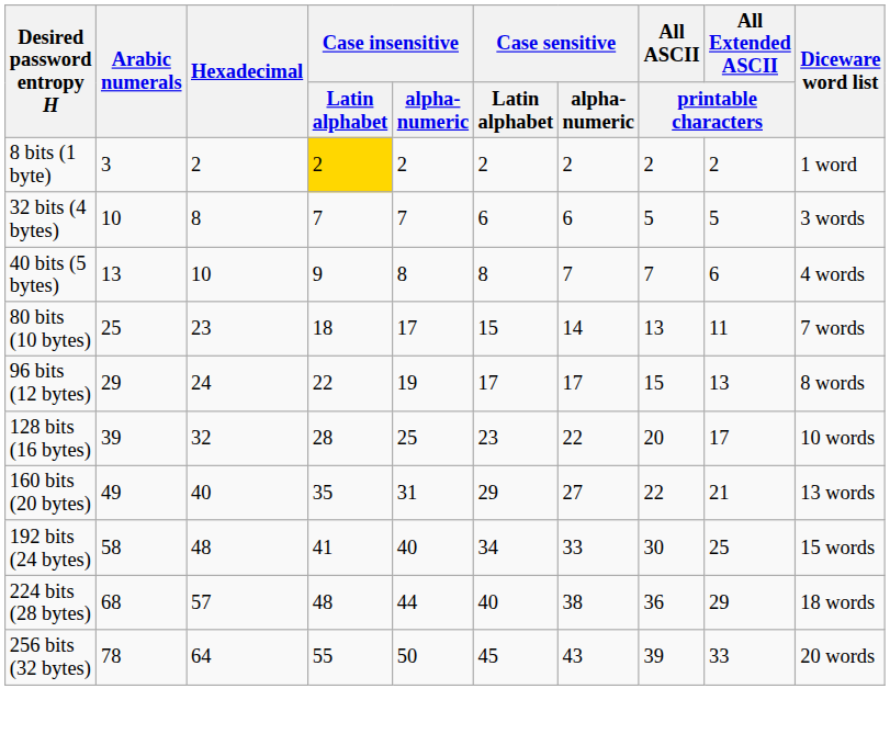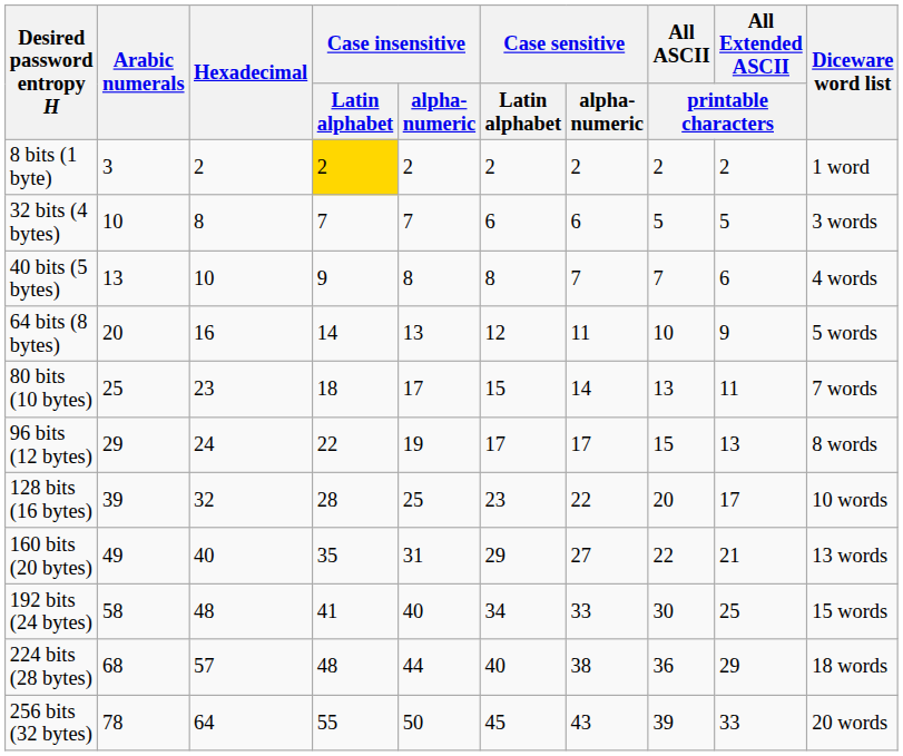 <table class="wikitable">
 <tr>
 <th rowspan=2>Desired password<br>entropy <em>H</em></th>
 <th rowspan=2><a href='#'>Arabic<br>numerals</a></th>
 <th rowspan=2><a href='#'>Hexadecimal</a></th>
 <th colspan=2><a href='#'>Case insensitive</a></th>
 <th colspan=2><a href='#'>Case sensitive</a></th>
 <th>All ASCII</th>
 <th>All <a href='#'>Extended<br>ASCII</a></th>
 <th rowspan=2><a href='#'>Diceware</a><br>word list</th>
 </tr>
 <tr>
 <th><a href='#'>Latin<br>alphabet</a></th>
 <th><a href='#'>alpha-<br>numeric</a></th>
 <th>Latin<br>alphabet</th>
 <th>alpha-<br>numeric</th>
 <th colspan=2><a href='#'>printable characters</a></th>
 </tr>
 <tr>
 <td>8 bits (1 byte)</td>
 <td>3</td>
 <td>2</td>
 <td style="background: gold;">2</td>
 <td>2</td>
 <td>2</td>
 <td>2</td>
 <td>2</td>
 <td>2</td>
 <td>1 word</td>
 </tr>
 <tr>
 <td>32 bits (4 bytes)</td>
 <td>10</td>
 <td>8</td>
 <td>7</td>
 <td>7</td>
 <td>6</td>
 <td>6</td>
 <td>5</td>
 <td>5</td>
 <td>3 words</td>
 </tr>
 <tr>
 <td>40 bits (5 bytes)</td>
 <td>13</td>
 <td>10</td>
 <td>9</td>
 <td>8</td>
 <td>8</td>
 <td>7</td>
 <td>7</td>
 <td>6</td>
 <td>4 words</td>
+</tr>
+<tr>
+<td>64 bits (8 bytes)</td>
+<td>20</td>
+<td>16</td>
+<td>14</td>
+<td>13</td>
+<td>12</td>
+<td>11</td>
+<td>10</td>
+<td>9</td>
+<td>5 words</td>
 </tr>
 <tr>
 <td>80 bits (10 bytes)</td>
 <td>25</td>
 <td>23</td>
 <td>18</td>
 <td>17</td>
 <td>15</td>
 <td>14</td>
 <td>13</td>
 <td>11</td>
 <td>7 words</td>
 </tr>
 <tr>
 <td>96 bits (12 bytes)</td>
 <td>29</td>
 <td>24</td>
 <td>22</td>
 <td>19</td>
 <td>17</td>
 <td>17</td>
 <td>15</td>
 <td>13</td>
 <td>8 words</td>
 </tr>
 <tr>
 <td>128 bits (16 bytes)</td>
 <td>39</td>
 <td>32</td>
 <td>28</td>
 <td>25</td>
 <td>23</td>
 <td>22</td>
 <td>20</td>
 <td>17</td>
 <td>10 words</td>
 </tr>
 <tr>
 <td>160 bits (20 bytes)</td>
 <td>49</td>
 <td>40</td>
 <td>35</td>
 <td>31</td>
 <td>29</td>
 <td>27</td>
 <td>22</td>
 <td>21</td>
 <td>13 words</td>
 </tr>
 <tr>
 <td>192 bits (24 bytes)</td>
 <td>58</td>
 <td>48</td>
 <td>41</td>
 <td>40</td>
 <td>34</td>
 <td>33</td>
 <td>30</td>
 <td>25</td>
 <td>15 words</td>
 </tr>
 <tr>
 <td>224 bits (28 bytes)</td>
 <td>68</td>
 <td>57</td>
 <td>48</td>
 <td>44</td>
 <td>40</td>
 <td>38</td>
 <td>36</td>
 <td>29</td>
 <td>18 words</td>
 </tr>
 <tr>
 <td>256 bits (32 bytes)</td>
 <td>78</td>
 <td>64</td>
 <td>55</td>
 <td>50</td>
 <td>45</td>
 <td>43</td>
 <td>39</td>
 <td>33</td>
 <td>20 words</td>
 </tr>
 </table>
